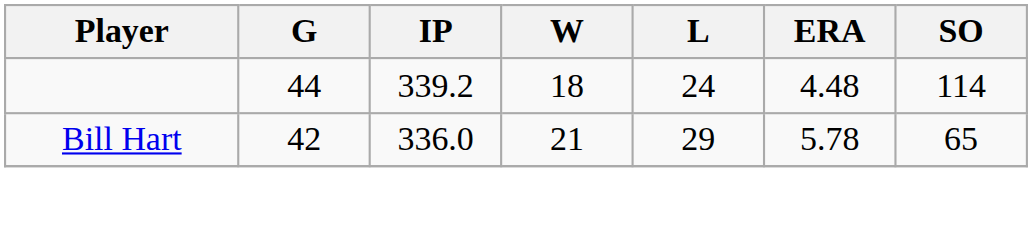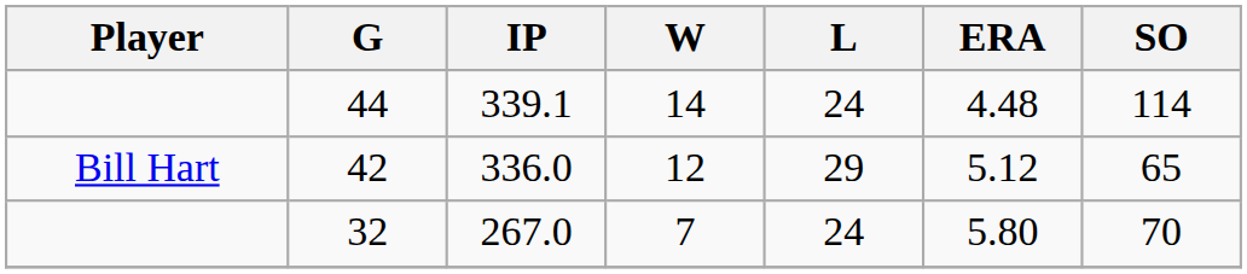 <table class="wikitable sortable">
 <tr>
 <th bgcolor="#DDDDFF" width="16%">Player</th>
 <th bgcolor="#DDDDFF" width="9%">G</th>
 <th bgcolor="#DDDDFF" width="9%">IP</th>
 <th bgcolor="#DDDDFF" width="9%">W</th>
 <th bgcolor="#DDDDFF" width="9%">L</th>
 <th bgcolor="#DDDDFF" width="9%">ERA</th>
 <th bgcolor="#DDDDFF" width="9%">SO</th>
 </tr>
 <tr align="center">
 <td></td>
 <td>44</td>
-<td>339.2</td>
-<td>18</td>
+<td>339.1</td>
+<td>14</td>
 <td>24</td>
 <td>4.48</td>
 <td>114</td>
 </tr>
 <tr align="center">
 <td><a href='#'>Bill Hart</a></td>
 <td>42</td>
 <td>336.0</td>
-<td>21</td>
+<td>12</td>
 <td>29</td>
-<td>5.78</td>
+<td>5.12</td>
 <td>65</td>
+</tr>
+<tr align=center>
+<td></td>
+<td>32</td>
+<td>267.0</td>
+<td>7</td>
+<td>24</td>
+<td>5.80</td>
+<td>70</td>
 </tr>
 <tr align="center">
 </tr>
 </table>
